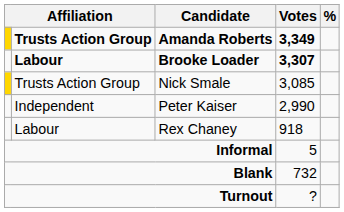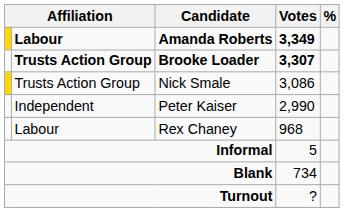 <table class="wikitable col4right col5right" style="font-size:90%">
 <tr>
 <th colspan="2">Affiliation</th>
 <th>Candidate</th>
 <th>Votes</th>
 <th>%</th>
 </tr>
 <tr>
 <td style="background:gold"></td>
-<td><strong>Trusts Action Group</strong></td>
+<td><strong>Labour</strong></td>
 <td><strong>Amanda Roberts</strong></td>
 <td><strong>3,349</strong></td>
 <td></td>
 </tr>
 <tr>
 <td></td>
-<td><strong>Labour</strong></td>
+<td><strong>Trusts Action Group</strong></td>
 <td><strong>Brooke Loader</strong></td>
 <td><strong>3,307</strong></td>
 <td></td>
 </tr>
 <tr>
 <td style="background:gold"></td>
 <td>Trusts Action Group</td>
 <td>Nick Smale</td>
-<td>3,085</td>
+<td>3,086</td>
 <td></td>
 </tr>
 <tr>
 <td></td>
 <td>Independent</td>
 <td>Peter Kaiser</td>
 <td>2,990</td>
 <td></td>
 </tr>
 <tr>
 <td></td>
 <td>Labour</td>
 <td>Rex Chaney</td>
-<td>918</td>
+<td>968</td>
 <td></td>
 </tr>
 <tr>
 <td colspan="3" style="text-align:right"><strong>Informal</strong></td>
 <td style="text-align:right">5</td>
 <td style="text-align:right"></td>
 </tr>
 <tr>
 <td colspan="3" style="text-align:right"><strong>Blank</strong></td>
-<td style="text-align:right">732</td>
+<td style="text-align:right">734</td>
 <td style="text-align:right"></td>
 </tr>
 <tr>
 <td colspan="3" style="text-align:right"><strong>Turnout</strong></td>
 <td style="text-align:right">?</td>
 <td></td>
 </tr>
 </table>
